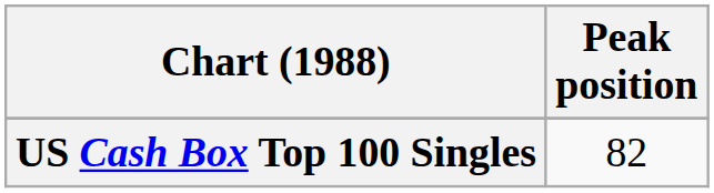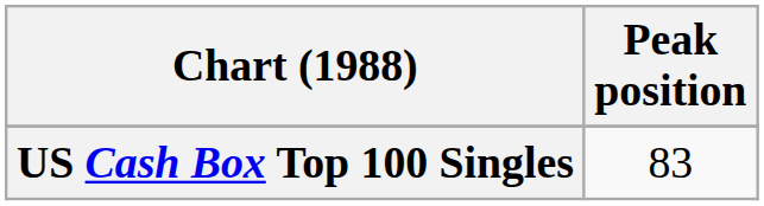 <table class="wikitable sortable plainrowheaders" style="text-align:center">
 <tr>
 <th scope="col">Chart (1988)</th>
 <th scope="col">Peak<br>position</th>
 </tr>
 <tr>
 </tr>
 <tr>
 </tr>
 <tr>
 <th scope="row">US <em><a href='#'>Cash Box</a></em> Top 100 Singles</th>
-<td>82</td>
+<td>83</td>
 </tr>
 </table>
